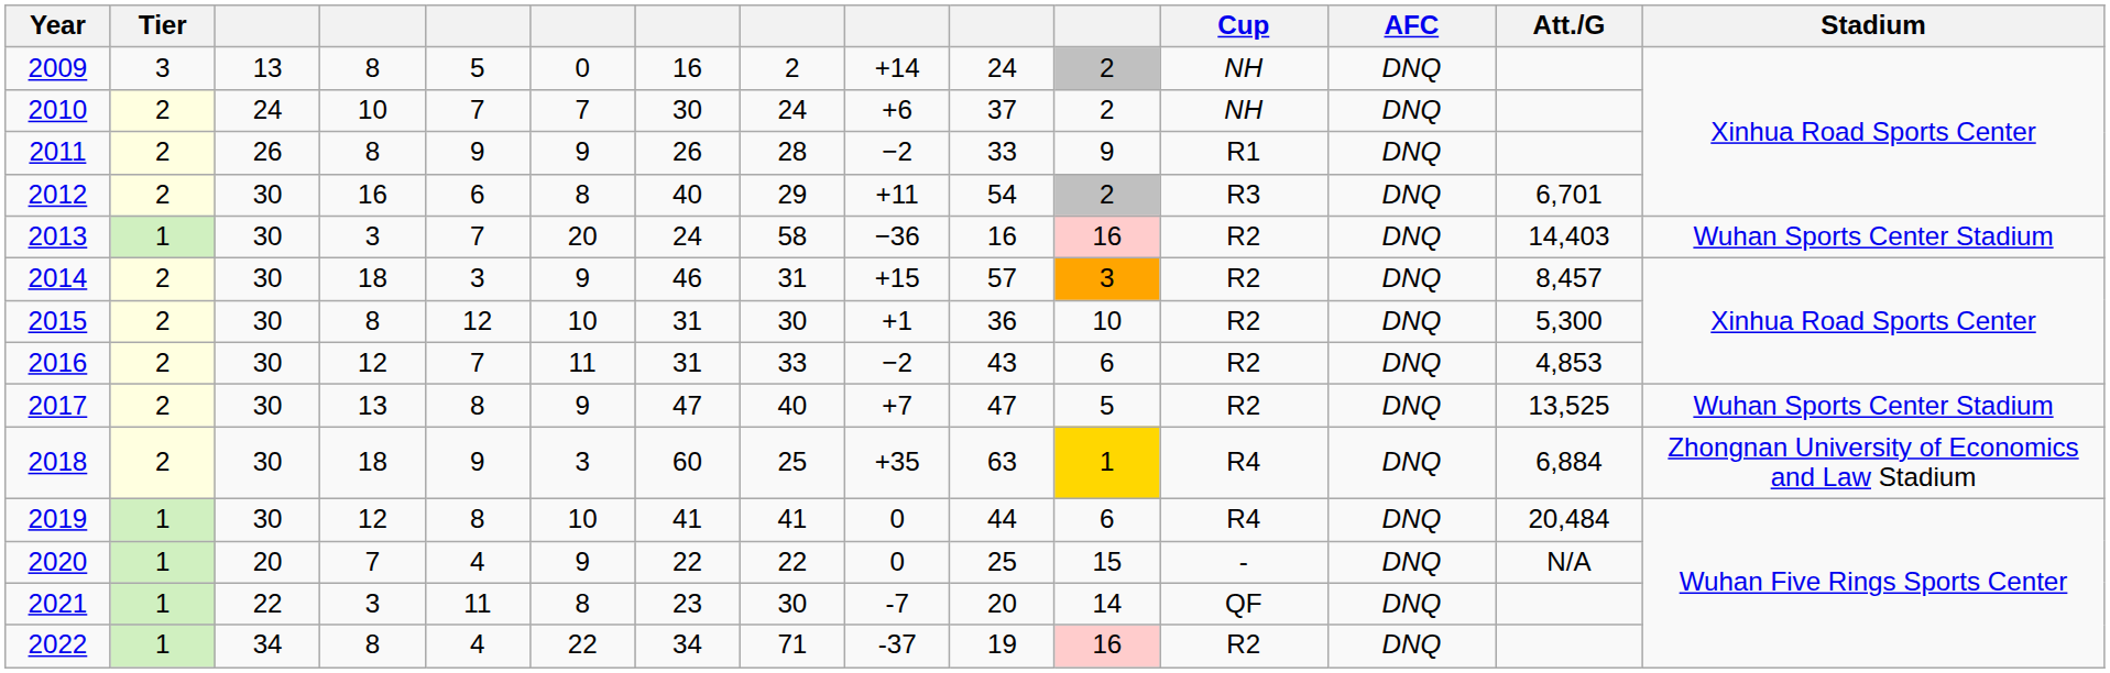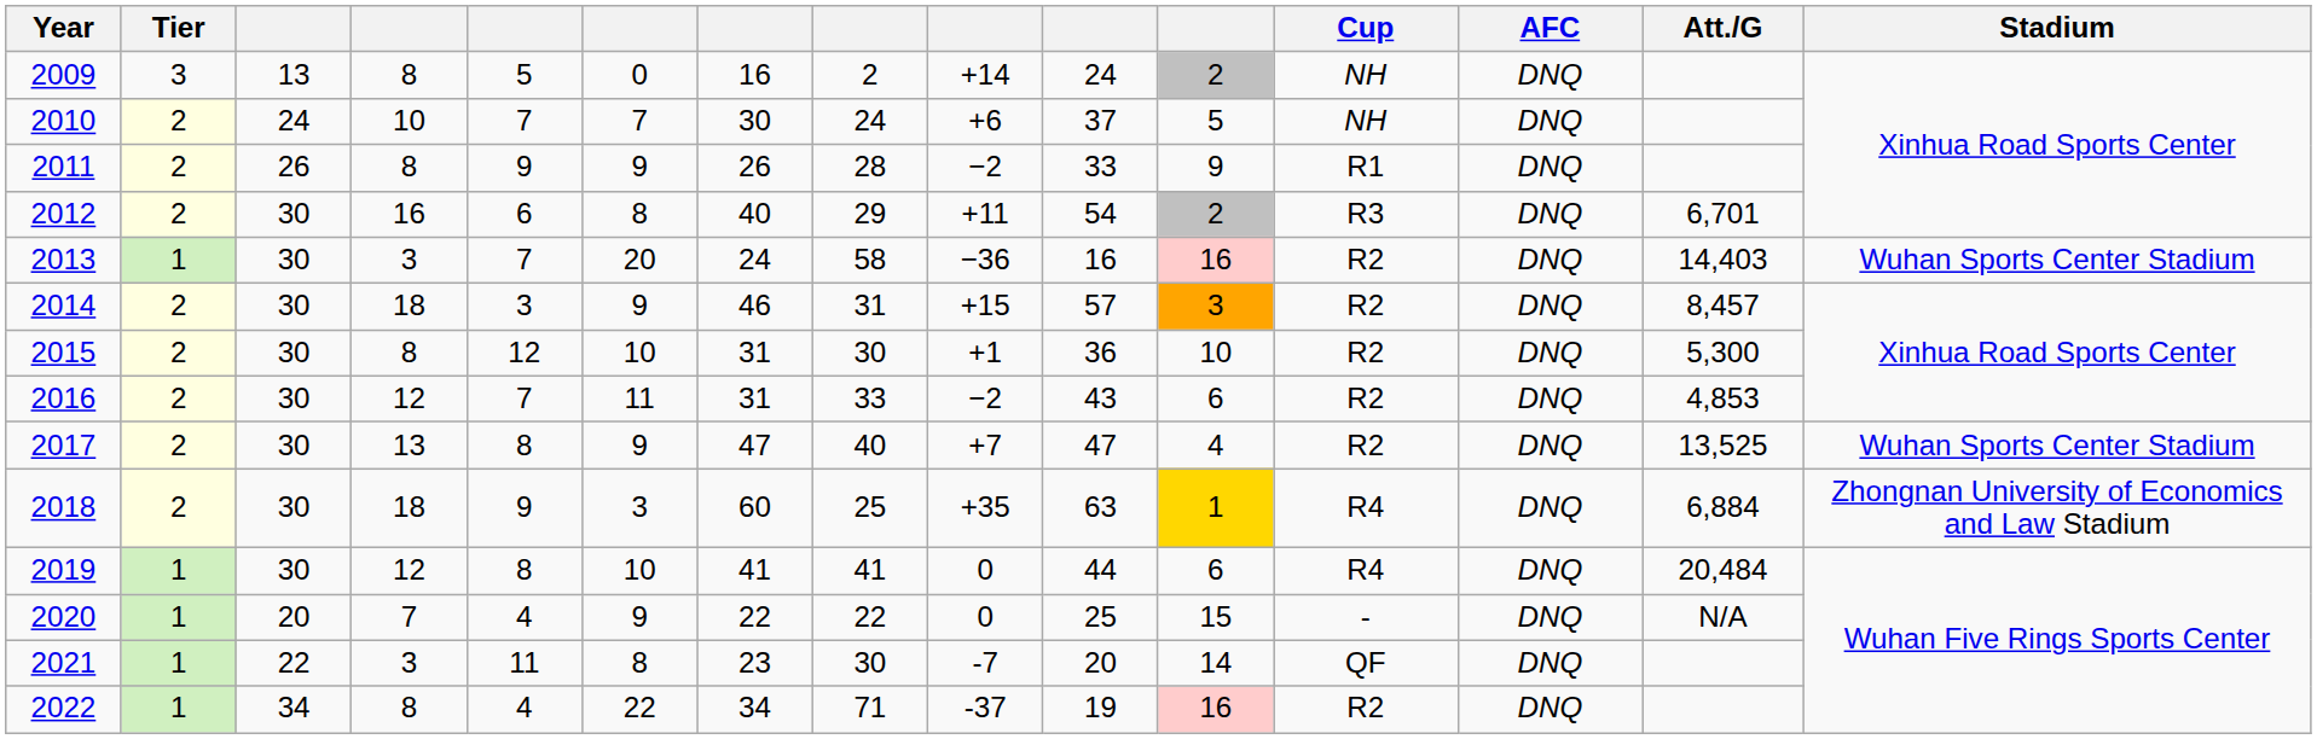 <table class="wikitable sortable" width=100% style=text-align:Center>
 <tr>
 <th width=5%>Year</th>
 <th width=5%>Tier</th>
 <th width=5%></th>
 <th width=5%></th>
 <th width=5%></th>
 <th width=5%></th>
 <th width=5%></th>
 <th width=5%></th>
 <th width=5%></th>
 <th width=5%></th>
 <th width=5%></th>
 <th width=8%><a href='#'>Cup</a></th>
 <th width=8%><a href='#'>AFC</a></th>
 <th width=7%>Att./G</th>
 <th width=25%>Stadium</th>
 </tr>
 <tr>
 <td><a href='#'>2009</a></td>
 <td>3</td>
 <td>13</td>
 <td>8</td>
 <td>5</td>
 <td>0</td>
 <td>16</td>
 <td>2</td>
 <td>+14</td>
 <td>24</td>
 <td bgcolor=silver>2</td>
 <td><em>NH</em></td>
 <td><em>DNQ</em></td>
 <td></td>
 <td align=center rowspan=4><a href='#'>Xinhua Road Sports Center</a></td>
 </tr>
 <tr>
 <td><a href='#'>2010</a></td>
 <td bgcolor="#ffffe0">2</td>
 <td>24</td>
 <td>10</td>
 <td>7</td>
 <td>7</td>
 <td>30</td>
 <td>24</td>
 <td>+6</td>
 <td>37</td>
-<td>2</td>
+<td>5</td>
 <td><em>NH</em></td>
 <td><em>DNQ</em></td>
 <td></td>
 </tr>
 <tr>
 <td><a href='#'>2011</a></td>
 <td bgcolor="#ffffe0">2</td>
 <td>26</td>
 <td>8</td>
 <td>9</td>
 <td>9</td>
 <td>26</td>
 <td>28</td>
 <td>−2</td>
 <td>33</td>
 <td>9</td>
 <td>R1</td>
 <td><em>DNQ</em></td>
 <td></td>
 </tr>
 <tr>
 <td><a href='#'>2012</a></td>
 <td bgcolor="#ffffe0">2</td>
 <td>30</td>
 <td>16</td>
 <td>6</td>
 <td>8</td>
 <td>40</td>
 <td>29</td>
 <td>+11</td>
 <td>54</td>
 <td bgcolor=silver>2</td>
 <td>R3</td>
 <td><em>DNQ</em></td>
 <td>6,701</td>
 </tr>
 <tr>
 <td><a href='#'>2013</a></td>
 <td bgcolor="#d0f0c0">1</td>
 <td>30</td>
 <td>3</td>
 <td>7</td>
 <td>20</td>
 <td>24</td>
 <td>58</td>
 <td>−36</td>
 <td>16</td>
 <td bgcolor=#ffcccc>16</td>
 <td>R2</td>
 <td><em>DNQ</em></td>
 <td>14,403</td>
 <td><a href='#'>Wuhan Sports Center Stadium</a></td>
 </tr>
 <tr>
 <td><a href='#'>2014</a></td>
 <td bgcolor="#ffffe0">2</td>
 <td>30</td>
 <td>18</td>
 <td>3</td>
 <td>9</td>
 <td>46</td>
 <td>31</td>
 <td>+15</td>
 <td>57</td>
 <td bgcolor="#ffa500">3</td>
 <td>R2</td>
 <td><em>DNQ</em></td>
 <td>8,457</td>
 <td align=center rowspan=3><a href='#'>Xinhua Road Sports Center</a></td>
 </tr>
 <tr>
 <td><a href='#'>2015</a></td>
 <td bgcolor="#ffffe0">2</td>
 <td>30</td>
 <td>8</td>
 <td>12</td>
 <td>10</td>
 <td>31</td>
 <td>30</td>
 <td>+1</td>
 <td>36</td>
 <td>10</td>
 <td>R2</td>
 <td><em>DNQ</em></td>
 <td>5,300</td>
 </tr>
 <tr>
 <td><a href='#'>2016</a></td>
 <td bgcolor="#ffffe0">2</td>
 <td>30</td>
 <td>12</td>
 <td>7</td>
 <td>11</td>
 <td>31</td>
 <td>33</td>
 <td>−2</td>
 <td>43</td>
 <td>6</td>
 <td>R2</td>
 <td><em>DNQ</em></td>
 <td>4,853</td>
 </tr>
 <tr>
 <td><a href='#'>2017</a></td>
 <td bgcolor="#ffffe0">2</td>
 <td>30</td>
 <td>13</td>
 <td>8</td>
 <td>9</td>
 <td>47</td>
 <td>40</td>
 <td>+7</td>
 <td>47</td>
-<td>5</td>
+<td>4</td>
 <td>R2</td>
 <td><em>DNQ</em></td>
 <td>13,525</td>
 <td><a href='#'>Wuhan Sports Center Stadium</a></td>
 </tr>
 <tr>
 <td><a href='#'>2018</a></td>
 <td bgcolor="#ffffe0">2</td>
 <td>30</td>
 <td>18</td>
 <td>9</td>
 <td>3</td>
 <td>60</td>
 <td>25</td>
 <td>+35</td>
 <td>63</td>
 <td bgcolor="#ffd700">1</td>
 <td>R4</td>
 <td><em>DNQ</em></td>
 <td>6,884</td>
 <td><a href='#'>Zhongnan University of Economics and Law</a> Stadium</td>
 </tr>
 <tr>
 <td><a href='#'>2019</a></td>
 <td bgcolor="#d0f0c0">1</td>
 <td>30</td>
 <td>12</td>
 <td>8</td>
 <td>10</td>
 <td>41</td>
 <td>41</td>
 <td>0</td>
 <td>44</td>
 <td>6</td>
 <td>R4</td>
 <td><em>DNQ</em></td>
 <td>20,484</td>
 <td align=center rowspan=4><a href='#'>Wuhan Five Rings Sports Center</a></td>
 </tr>
 <tr>
 <td><a href='#'>2020</a></td>
 <td bgcolor="#d0f0c0">1</td>
 <td>20</td>
 <td>7</td>
 <td>4</td>
 <td>9</td>
 <td>22</td>
 <td>22</td>
 <td>0</td>
 <td>25</td>
 <td>15</td>
 <td>-</td>
 <td><em>DNQ</em></td>
 <td>N/A</td>
 </tr>
 <tr>
 <td><a href='#'>2021</a></td>
 <td bgcolor="#d0f0c0">1</td>
 <td>22</td>
 <td>3</td>
 <td>11</td>
 <td>8</td>
 <td>23</td>
 <td>30</td>
 <td>-7</td>
 <td>20</td>
 <td>14</td>
 <td>QF</td>
 <td><em>DNQ</em></td>
 <td></td>
 </tr>
 <tr>
 <td><a href='#'>2022</a></td>
 <td bgcolor="#d0f0c0">1</td>
 <td>34</td>
 <td>8</td>
 <td>4</td>
 <td>22</td>
 <td>34</td>
 <td>71</td>
 <td>-37</td>
 <td>19</td>
 <td bgcolor="#ffcccc">16</td>
 <td>R2</td>
 <td><em>DNQ</em></td>
 <td></td>
 </tr>
 </table>
